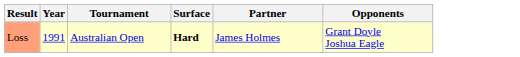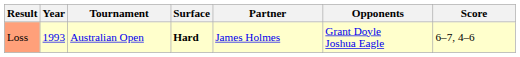 <table class="sortable wikitable">
 <tr>
 <th style="width:40px;">Result</th>
 <th style="width:30px;">Year</th>
 <th style="width:140px;">Tournament</th>
 <th style="width:50px;">Surface</th>
 <th style="width:150px;">Partner</th>
 <th style="width:150px;">Opponents</th>
+<th style="width:110px;" class="unsortable">Score</th>
 </tr>
 <tr style="background:#ffffcc;">
 <td style="background:#ffa07a;">Loss</td>
-<td><a href='#'>1991</a></td>
+<td><a href='#'>1993</a></td>
 <td><a href='#'>Australian Open</a></td>
 <td><strong>Hard</strong></td>
 <td> <a href='#'>James Holmes</a></td>
 <td> <a href='#'>Grant Doyle</a> <br>  <a href='#'>Joshua Eagle</a></td>
+<td>6–7, 4–6</td>
 </tr>
 </table>
